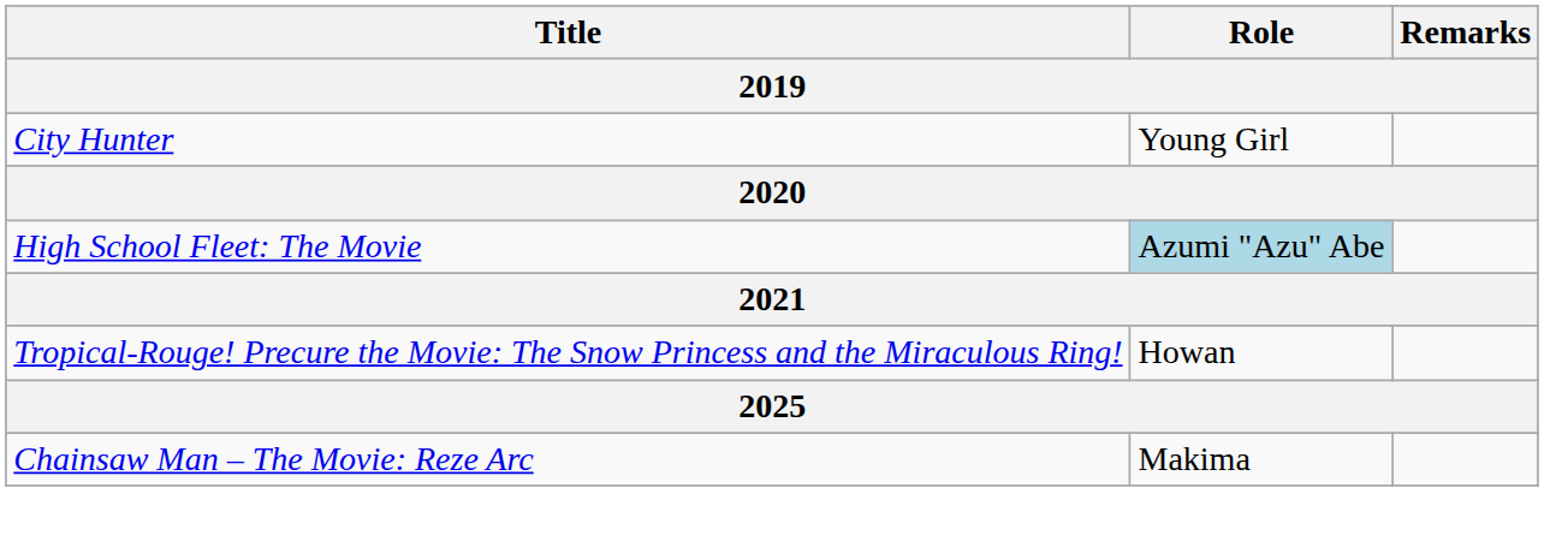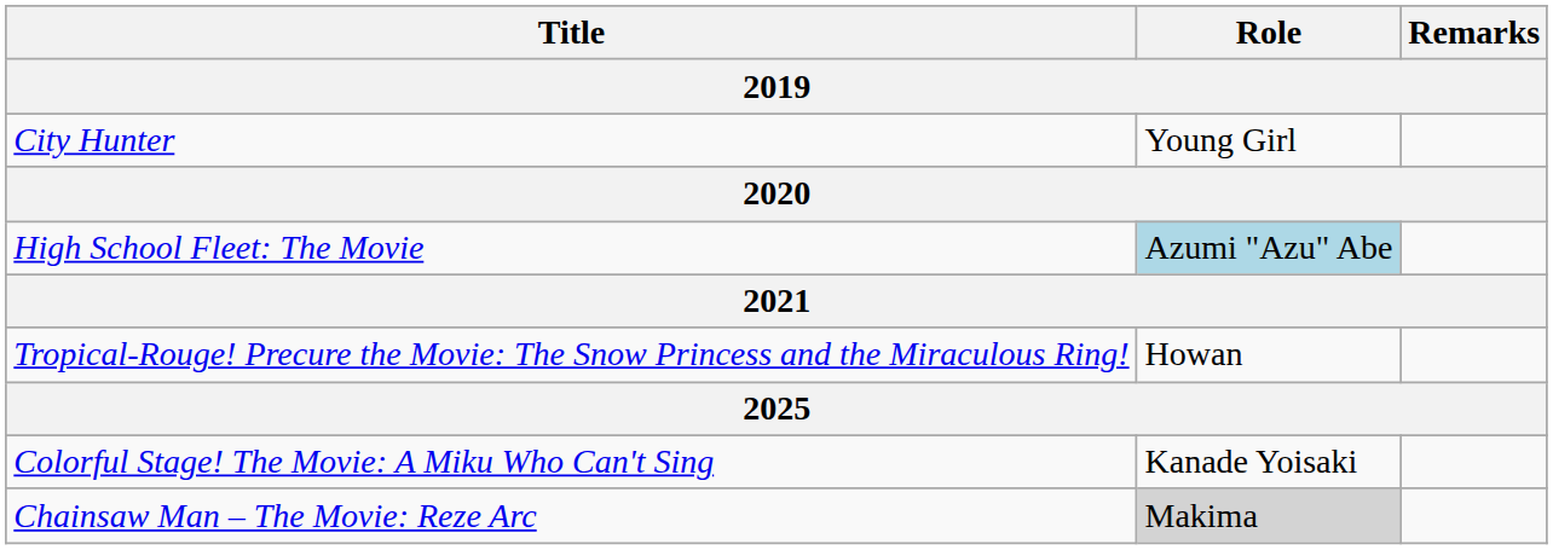 <table class="wikitable">
 <tr>
 <th>Title</th>
 <th>Role</th>
 <th>Remarks</th>
 </tr>
 <tr>
 <th colspan= '3'>2019</th>
 </tr>
 <tr>
 <td><em><a href='#'>City Hunter</a></em></td>
 <td>Young Girl</td>
 <td></td>
 </tr>
 <tr>
 <th colspan='3'>2020</th>
 </tr>
 <tr>
 <td><em><a href='#'>High School Fleet: The Movie</a></em></td>
 <td style="background: lightblue;">Azumi "Azu" Abe</td>
 <td></td>
 </tr>
 <tr>
 <th Colspan='3'>2021</th>
 </tr>
 <tr>
 <td><em><a href='#'> Tropical-Rouge! Precure the Movie: The Snow Princess and the Miraculous Ring!</a></em></td>
 <td>Howan</td>
 <td></td>
 </tr>
 <tr>
 <th colspan='3'>2025</th>
 </tr>
 <tr>
+<td><em><a href='#'>Colorful Stage! The Movie: A Miku Who Can't Sing</a></em></td>
+<td>Kanade Yoisaki</td>
+<td></td>
+</tr>
+<tr>
 <td><em><a href='#'>Chainsaw Man – The Movie: Reze Arc</a></em></td>
-<td>Makima</td>
+<td style="background: lightgrey;">Makima</td>
 <td></td>
 </tr>
 </table>
